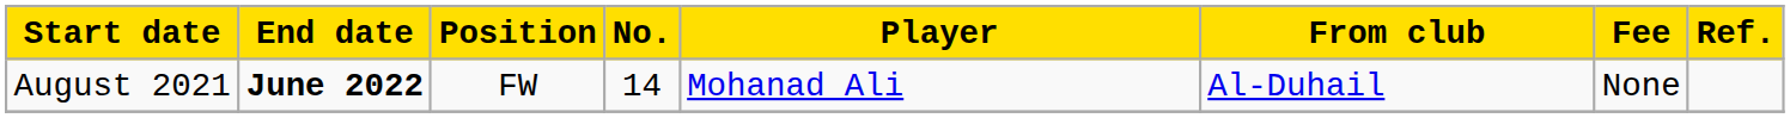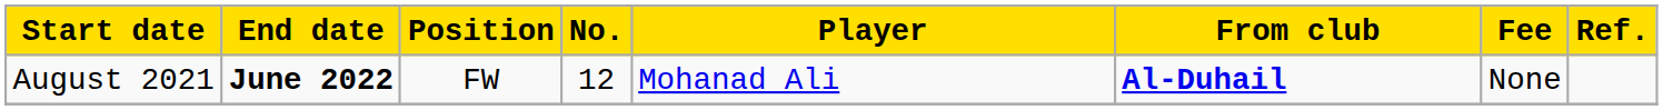 <table class="wikitable sortable">
 <tr>
 <th style="background:#FFDF00; color:black;"><strong>Start date</strong></th>
 <th style="background:#FFDF00; color:black;"><strong>End date</strong></th>
 <th style="background:#FFDF00; color:black;"><strong>Position</strong></th>
 <th style="background:#FFDF00; color:black;"><strong>No.</strong></th>
 <th style="background:#FFDF00; color:black;"; width=200><strong>Player</strong></th>
 <th style="background:#FFDF00; color:black;"; width=150><strong>From club</strong></th>
 <th style="background:#FFDF00; color:black;"><strong>Fee</strong></th>
 <th style="background:#FFDF00; color:black;"><strong>Ref.</strong></th>
 </tr>
 <tr>
 <td>August 2021</td>
 <td><strong>June 2022</strong></td>
 <td style="text-align:center;">FW</td>
-<td style="text-align:center;">14</td>
+<td style="text-align:center;">12</td>
 <td style="text-align:left;"> <a href='#'>Mohanad Ali</a></td>
-<td style="text-align:left;"> <a href='#'>Al-Duhail</a></td>
+<td style="text-align:left;"><strong> <a href='#'>Al-Duhail</a></strong></td>
 <td>None</td>
 <td></td>
 </tr>
 <tr>
 </tr>
 </table>
